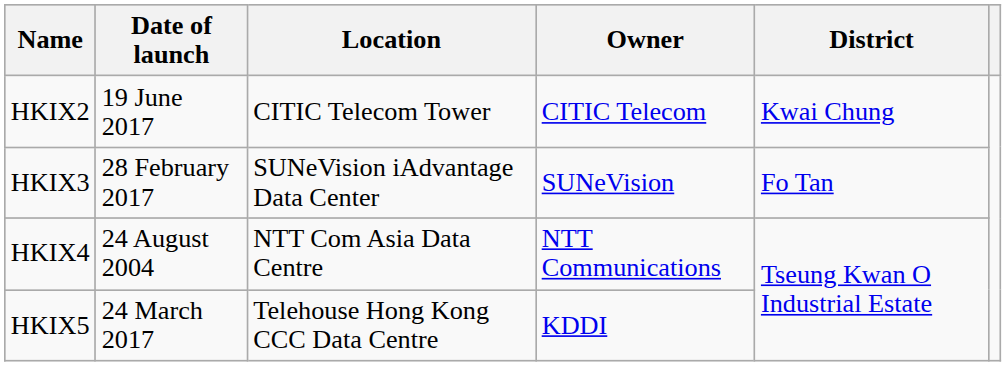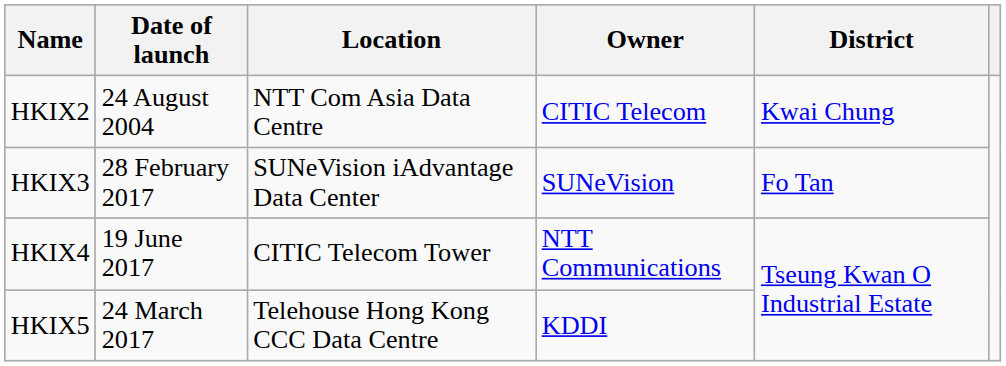 <table class="wikitable">
 <tr>
 <th>Name</th>
 <th>Date of launch</th>
 <th>Location</th>
 <th>Owner</th>
 <th>District</th>
 <th></th>
 </tr>
 <tr>
 <td>HKIX2</td>
-<td>19 June 2017</td>
-<td>CITIC Telecom Tower</td>
+<td>24 August 2004</td>
+<td>NTT Com Asia Data Centre</td>
 <td><a href='#'>CITIC Telecom</a></td>
 <td><a href='#'>Kwai Chung</a></td>
 <td rowspan="4"></td>
 </tr>
 <tr>
 <td>HKIX3</td>
 <td>28 February 2017</td>
 <td>SUNeVision iAdvantage Data Center</td>
 <td><a href='#'>SUNeVision</a></td>
 <td><a href='#'>Fo Tan</a></td>
 </tr>
 <tr>
 <td>HKIX4</td>
-<td>24 August 2004</td>
-<td>NTT Com Asia Data Centre</td>
+<td>19 June 2017</td>
+<td>CITIC Telecom Tower</td>
 <td><a href='#'>NTT Communications</a></td>
 <td rowspan="2"><a href='#'>Tseung Kwan O Industrial Estate</a></td>
 </tr>
 <tr>
 <td>HKIX5</td>
 <td>24 March 2017</td>
 <td>Telehouse Hong Kong CCC Data Centre</td>
 <td><a href='#'>KDDI</a></td>
 </tr>
 </table>
